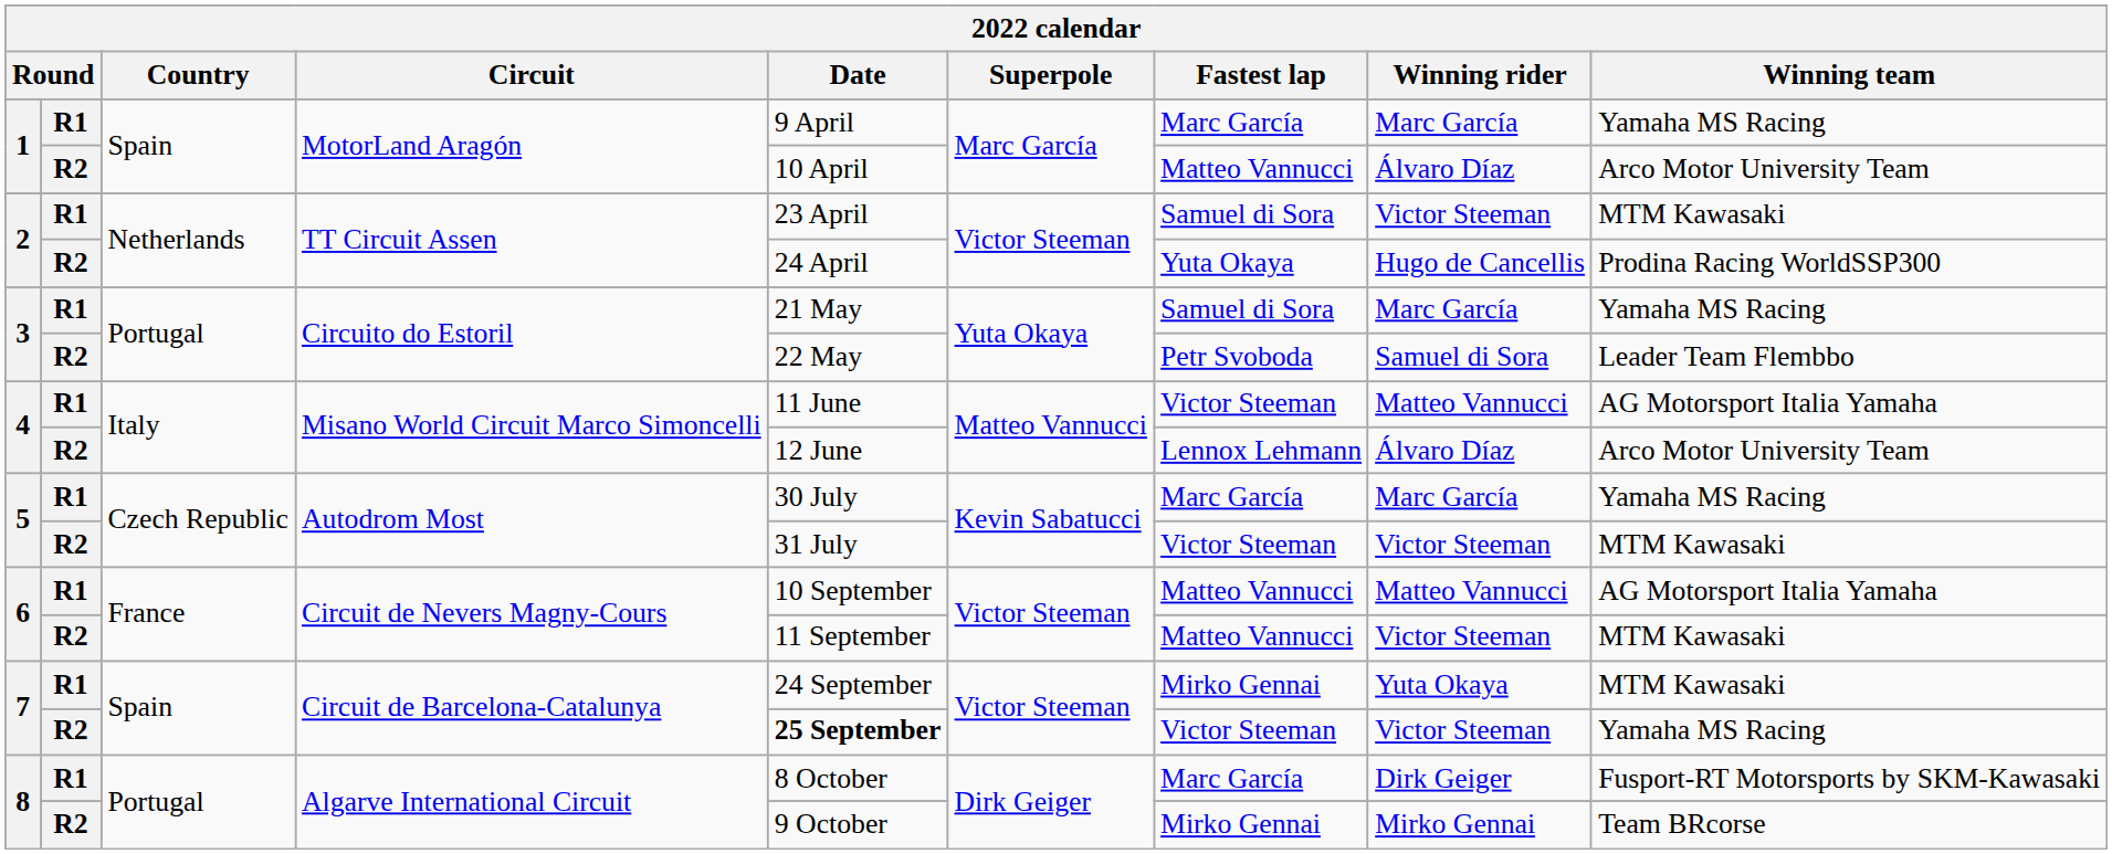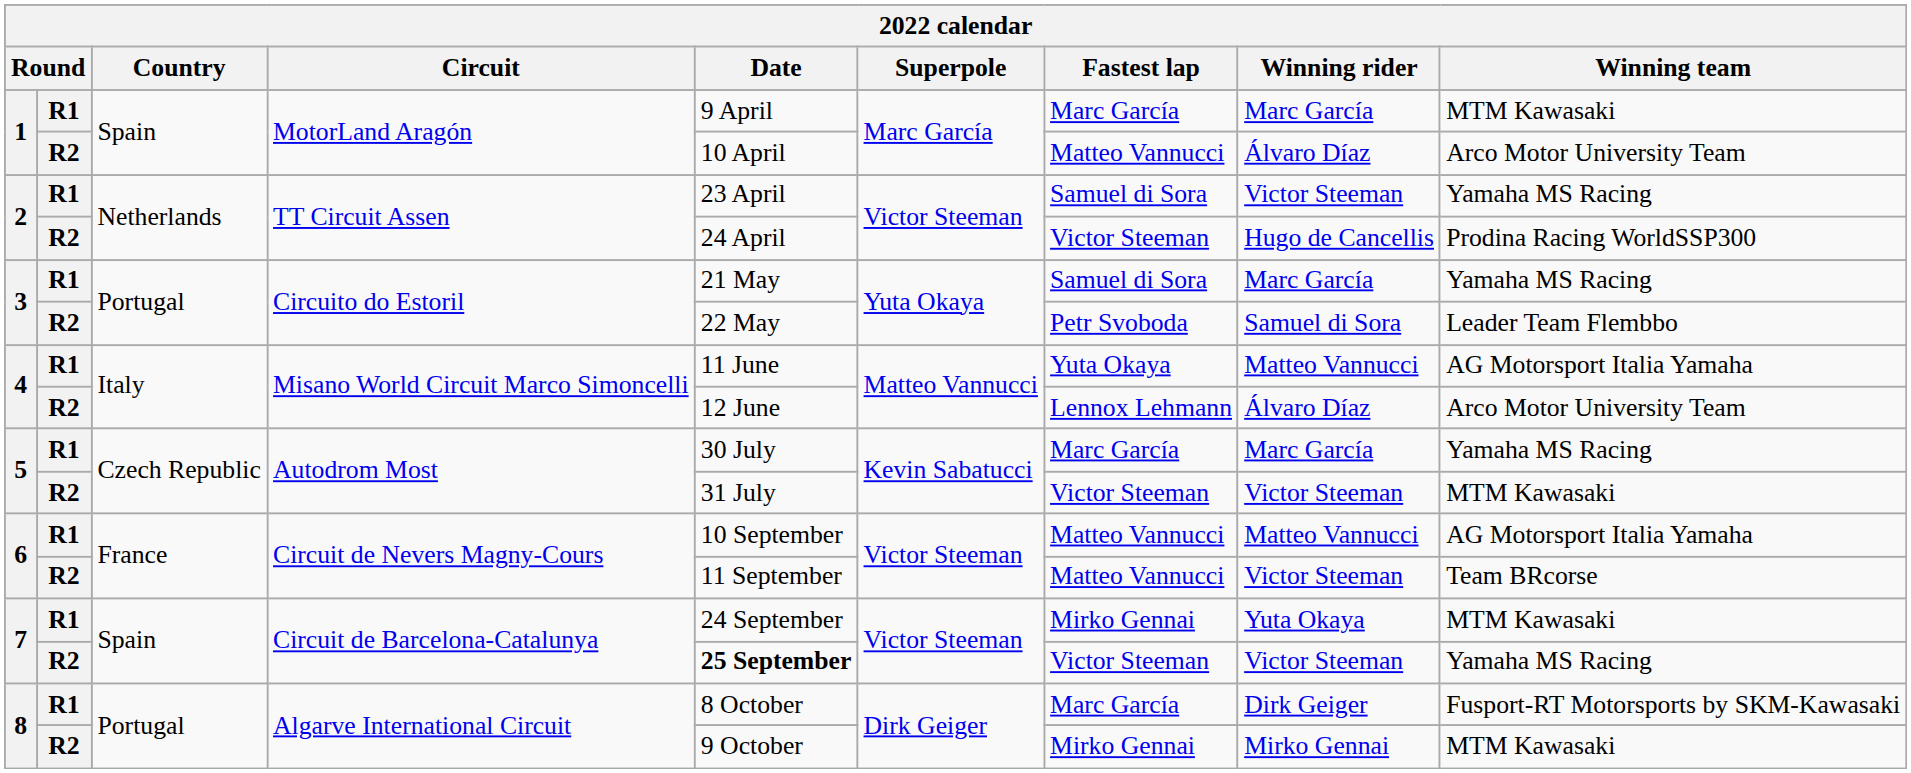 <table class="wikitable" style="font-size: 85%">
 <tr>
 <th colspan=10>2022 calendar</th>
 </tr>
 <tr>
 <th colspan=2>Round</th>
 <th>Country</th>
 <th>Circuit</th>
 <th>Date</th>
 <th>Superpole</th>
 <th>Fastest lap</th>
 <th>Winning rider</th>
 <th>Winning team</th>
 </tr>
 <tr>
 <th rowspan="2">1</th>
 <th>R1</th>
 <td rowspan="2"> Spain</td>
 <td rowspan="2"><a href='#'>MotorLand Aragón</a></td>
 <td>9 April</td>
 <td rowspan="2"> <a href='#'>Marc García</a></td>
 <td> <a href='#'>Marc García</a></td>
 <td> <a href='#'>Marc García</a></td>
-<td>Yamaha MS Racing</td>
+<td>MTM Kawasaki</td>
 </tr>
 <tr>
 <th>R2</th>
 <td>10 April</td>
 <td> <a href='#'>Matteo Vannucci</a></td>
 <td> <a href='#'>Álvaro Díaz</a></td>
 <td>Arco Motor University Team</td>
 </tr>
 <tr>
 <th rowspan="2">2</th>
 <th>R1</th>
 <td rowspan="2"> Netherlands</td>
 <td rowspan="2"><a href='#'>TT Circuit Assen</a></td>
 <td>23 April</td>
 <td rowspan="2"> <a href='#'>Victor Steeman</a></td>
 <td> <a href='#'>Samuel di Sora</a></td>
 <td> <a href='#'>Victor Steeman</a></td>
-<td>MTM Kawasaki</td>
+<td>Yamaha MS Racing</td>
 </tr>
 <tr>
 <th>R2</th>
 <td>24 April</td>
-<td> <a href='#'>Yuta Okaya</a></td>
+<td> <a href='#'>Victor Steeman</a></td>
 <td nowrap> <a href='#'>Hugo de Cancellis</a></td>
 <td>Prodina Racing WorldSSP300</td>
 </tr>
 <tr>
 <th rowspan="2">3</th>
 <th>R1</th>
 <td rowspan="2"> Portugal</td>
 <td rowspan="2"><a href='#'>Circuito do Estoril</a></td>
 <td>21 May</td>
 <td rowspan="2"> <a href='#'>Yuta Okaya</a></td>
 <td> <a href='#'>Samuel di Sora</a></td>
 <td> <a href='#'>Marc García</a></td>
 <td>Yamaha MS Racing</td>
 </tr>
 <tr>
 <th>R2</th>
 <td>22 May</td>
 <td> <a href='#'>Petr Svoboda</a></td>
 <td> <a href='#'>Samuel di Sora</a></td>
 <td>Leader Team Flembbo</td>
 </tr>
 <tr>
 <th rowspan="2">4</th>
 <th>R1</th>
 <td rowspan="2"> Italy</td>
 <td rowspan="2" nowrap><a href='#'>Misano World Circuit Marco Simoncelli</a></td>
 <td>11 June</td>
 <td rowspan="2" nowrap> <a href='#'>Matteo Vannucci</a></td>
-<td> <a href='#'>Victor Steeman</a></td>
+<td> <a href='#'>Yuta Okaya</a></td>
 <td> <a href='#'>Matteo Vannucci</a></td>
 <td>AG Motorsport Italia Yamaha</td>
 </tr>
 <tr>
 <th>R2</th>
 <td>12 June</td>
 <td nowrap> <a href='#'>Lennox Lehmann</a></td>
 <td> <a href='#'>Álvaro Díaz</a></td>
 <td>Arco Motor University Team</td>
 </tr>
 <tr>
 <th rowspan="2">5</th>
 <th>R1</th>
 <td rowspan="2" nowrap> Czech Republic</td>
 <td rowspan="2"><a href='#'>Autodrom Most</a></td>
 <td>30 July</td>
 <td rowspan="2"> <a href='#'>Kevin Sabatucci</a></td>
 <td> <a href='#'>Marc García</a></td>
 <td> <a href='#'>Marc García</a></td>
 <td>Yamaha MS Racing</td>
 </tr>
 <tr>
 <th>R2</th>
 <td>31 July</td>
 <td> <a href='#'>Victor Steeman</a></td>
 <td> <a href='#'>Victor Steeman</a></td>
 <td>MTM Kawasaki</td>
 </tr>
 <tr>
 <th rowspan="2">6</th>
 <th>R1</th>
 <td rowspan="2"> France</td>
 <td rowspan="2"><a href='#'>Circuit de Nevers Magny-Cours</a></td>
 <td>10 September</td>
 <td rowspan="2"> <a href='#'>Victor Steeman</a></td>
 <td> <a href='#'>Matteo Vannucci</a></td>
 <td nowrap> <a href='#'>Matteo Vannucci</a></td>
 <td>AG Motorsport Italia Yamaha</td>
 </tr>
 <tr>
 <th>R2</th>
 <td>11 September</td>
 <td> <a href='#'>Matteo Vannucci</a></td>
 <td> <a href='#'>Victor Steeman</a></td>
-<td>MTM Kawasaki</td>
+<td>Team BRcorse</td>
 </tr>
 <tr>
 <th rowspan="2">7</th>
 <th>R1</th>
 <td rowspan="2"> Spain</td>
 <td rowspan="2"><a href='#'>Circuit de Barcelona-Catalunya</a></td>
 <td>24 September</td>
 <td rowspan="2"> <a href='#'>Victor Steeman</a></td>
 <td> <a href='#'>Mirko Gennai</a></td>
 <td> <a href='#'>Yuta Okaya</a></td>
 <td>MTM Kawasaki</td>
 </tr>
 <tr>
 <th>R2</th>
 <td nowrap><strong>25 September</strong></td>
 <td> <a href='#'>Victor Steeman</a></td>
 <td> <a href='#'>Victor Steeman</a></td>
 <td>Yamaha MS Racing</td>
 </tr>
 <tr>
 <th rowspan="2">8</th>
 <th>R1</th>
 <td rowspan="2"> Portugal</td>
 <td rowspan="2"><a href='#'>Algarve International Circuit</a></td>
 <td>8 October</td>
 <td rowspan="2"> <a href='#'>Dirk Geiger</a></td>
 <td> <a href='#'>Marc García</a></td>
 <td> <a href='#'>Dirk Geiger</a></td>
 <td nowrap>Fusport-RT Motorsports by SKM-Kawasaki</td>
 </tr>
 <tr>
 <th>R2</th>
 <td>9 October</td>
 <td> <a href='#'>Mirko Gennai</a></td>
 <td> <a href='#'>Mirko Gennai</a></td>
-<td>Team BRcorse</td>
+<td>MTM Kawasaki</td>
 </tr>
 </table>
